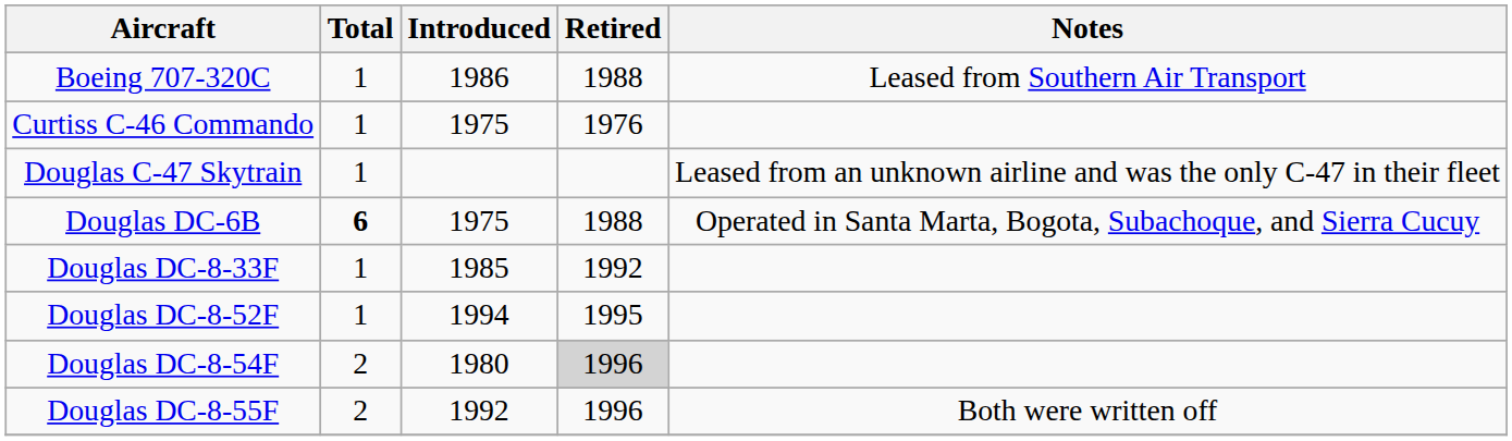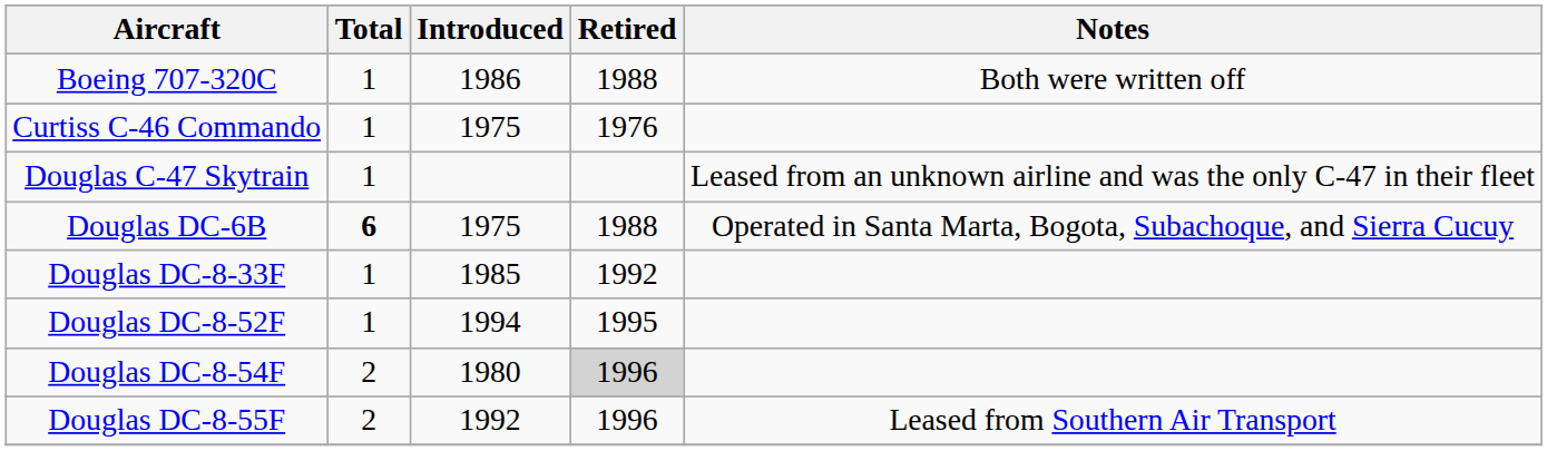 <table class="wikitable" style="margin:0.5em auto; text-align:center">
 <tr>
 <th>Aircraft</th>
 <th>Total</th>
 <th>Introduced</th>
 <th>Retired</th>
 <th>Notes</th>
 </tr>
 <tr>
 <td><a href='#'>Boeing 707-320C</a></td>
 <td>1</td>
 <td>1986</td>
 <td>1988</td>
-<td>Leased from <a href='#'>Southern Air Transport</a></td>
+<td>Both were written off</td>
 </tr>
 <tr>
 <td><a href='#'>Curtiss C-46 Commando</a></td>
 <td>1</td>
 <td>1975</td>
 <td>1976</td>
 <td></td>
 </tr>
 <tr>
 <td><a href='#'>Douglas C-47 Skytrain</a></td>
 <td>1</td>
 <td></td>
 <td></td>
 <td>Leased from an unknown airline and was the only C-47 in their fleet</td>
 </tr>
 <tr>
 <td><a href='#'>Douglas DC-6B</a></td>
 <td><strong>6</strong></td>
 <td>1975</td>
 <td>1988</td>
 <td>Operated in Santa Marta, Bogota, <a href='#'>Subachoque</a>, and <a href='#'>Sierra Cucuy</a></td>
 </tr>
 <tr>
 <td><a href='#'>Douglas DC-8-33F</a></td>
 <td>1</td>
 <td>1985</td>
 <td>1992</td>
 <td></td>
 </tr>
 <tr>
 <td><a href='#'>Douglas DC-8-52F</a></td>
 <td>1</td>
 <td>1994</td>
 <td>1995</td>
 <td></td>
 </tr>
 <tr>
 <td><a href='#'>Douglas DC-8-54F</a></td>
 <td>2</td>
 <td>1980</td>
 <td style="background: lightgrey;">1996</td>
 <td></td>
 </tr>
 <tr>
 <td><a href='#'>Douglas DC-8-55F</a></td>
 <td>2</td>
 <td>1992</td>
 <td>1996</td>
-<td>Both were written off</td>
+<td>Leased from <a href='#'>Southern Air Transport</a></td>
 </tr>
 <tr>
 </tr>
 </table>
